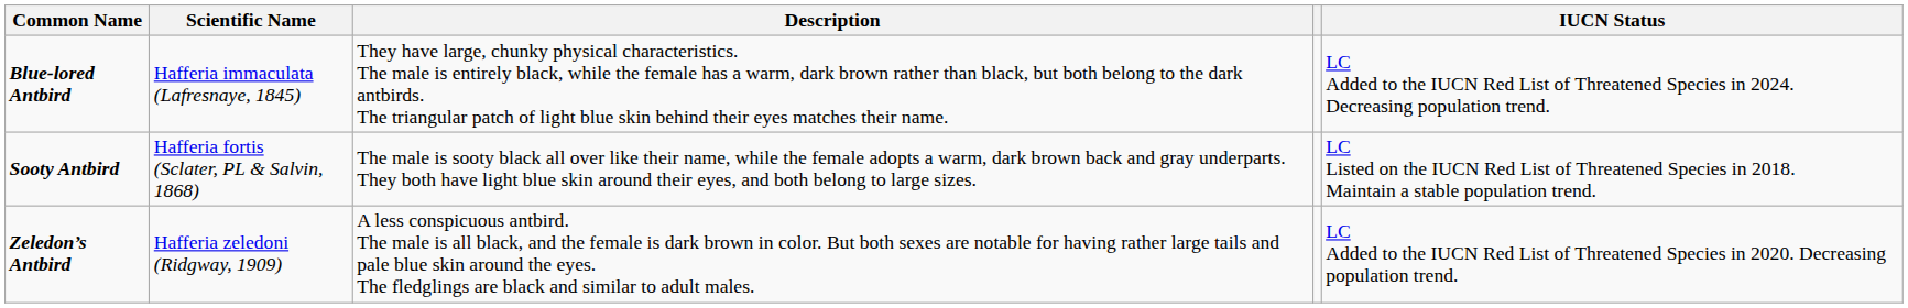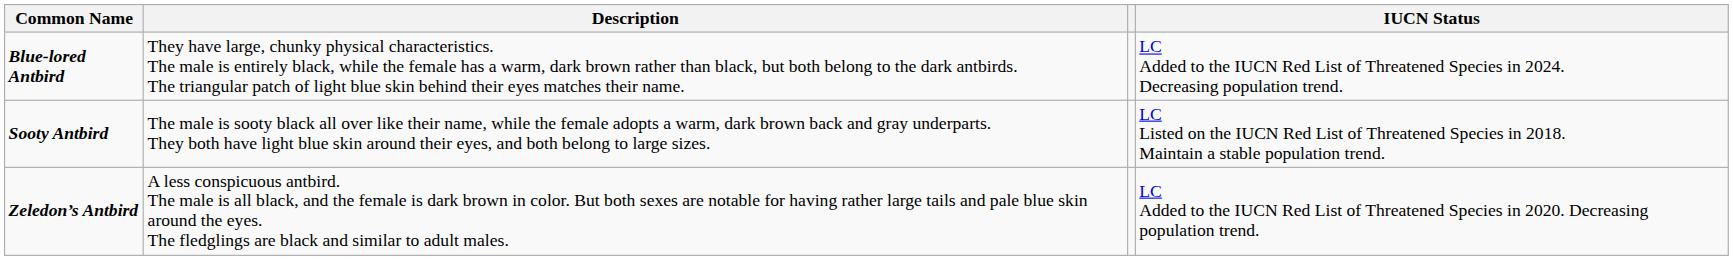 <table class="wikitable">
 <tr>
 <th>Common Name</th>
-<th><strong>Scientific</strong> <strong>Name</strong></th>
 <th><strong>Description</strong></th>
 <th></th>
 <th><strong>IUCN</strong> <strong>Status</strong></th>
 </tr>
 <tr>
 <td><strong><em>Blue-lored Antbird</em></strong></td>
-<td><a href='#'>Hafferia immaculata</a><br><em>(Lafresnaye, 1845)</em></td>
 <td>They have large, chunky physical characteristics.<br>The male is entirely black, while the female has a warm, dark brown rather than black, but both belong to the dark antbirds.<br>The triangular patch of light blue skin behind their eyes matches their name.</td>
 <td></td>
 <td><a href='#'>LC</a><br>Added to the IUCN Red List of Threatened Species in 2024.<br>Decreasing population trend.</td>
 </tr>
 <tr>
 <td><strong><em>Sooty Antbird</em></strong></td>
-<td><a href='#'>Hafferia fortis</a><br><em>(Sclater, PL & Salvin, 1868)</em></td>
 <td>The male is sooty black all over like their name, while the female adopts a warm, dark brown back and gray underparts.<br>They both have light blue skin around their eyes, and both belong to large sizes.</td>
 <td></td>
 <td><a href='#'>LC</a><br>Listed on the IUCN Red List of Threatened Species in 2018.<br>Maintain a stable population trend.</td>
 </tr>
 <tr>
 <td><strong><em>Zeledon’s Antbird</em></strong></td>
-<td><a href='#'>Hafferia zeledoni</a><br><em>(Ridgway, 1909)</em></td>
 <td>A less conspicuous antbird.<br>The male is all black, and the female is dark brown in color. But both sexes are notable for having rather large tails and pale blue skin around the eyes.<br>The fledglings are black and similar to adult males.</td>
 <td></td>
 <td><a href='#'>LC</a><br>Added to the IUCN Red List of Threatened Species in 2020.  Decreasing population trend.</td>
 </tr>
 </table>
